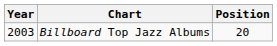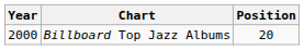 <table class="wikitable">
 <tr>
 <th>Year</th>
 <th>Chart</th>
 <th>Position</th>
 </tr>
 <tr>
-<td>2003</td>
+<td>2000</td>
 <td><em>Billboard</em> Top Jazz Albums</td>
 <td align="center">20</td>
 </tr>
 </table>
